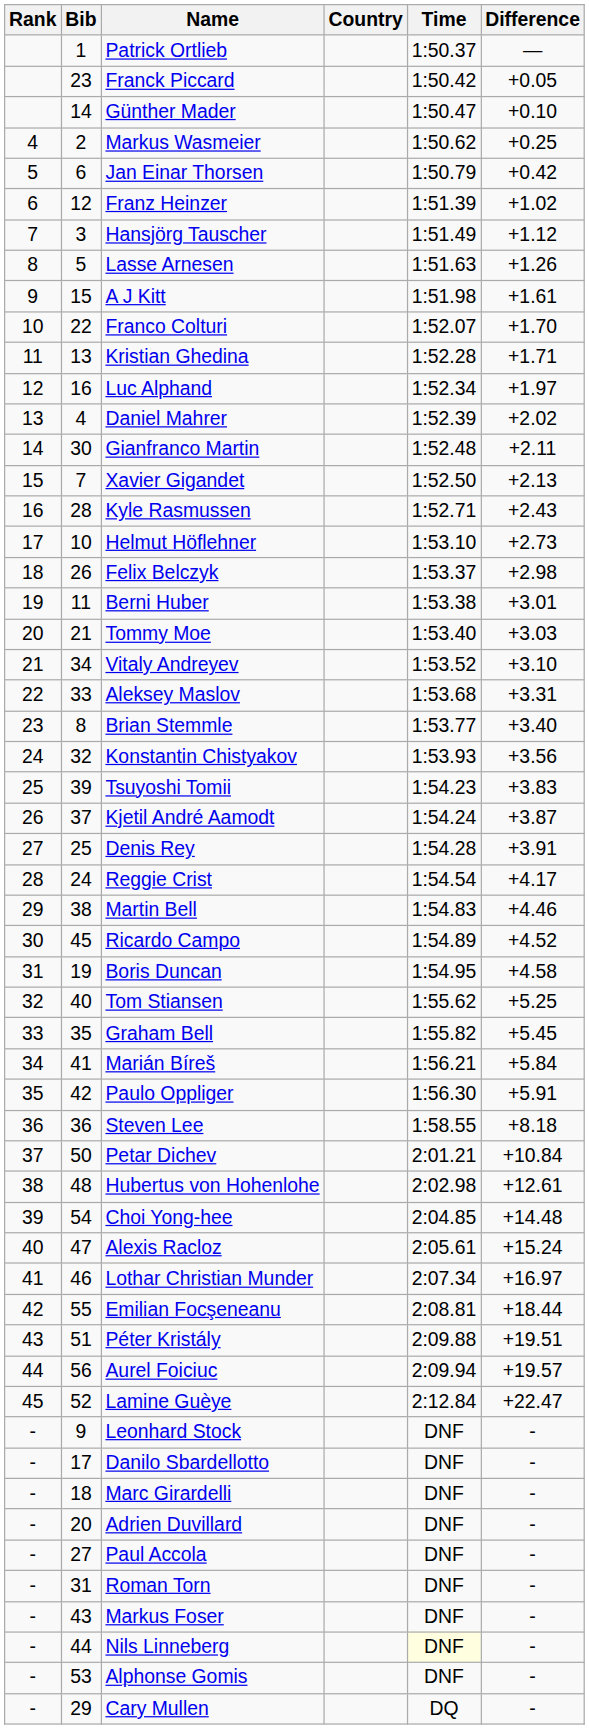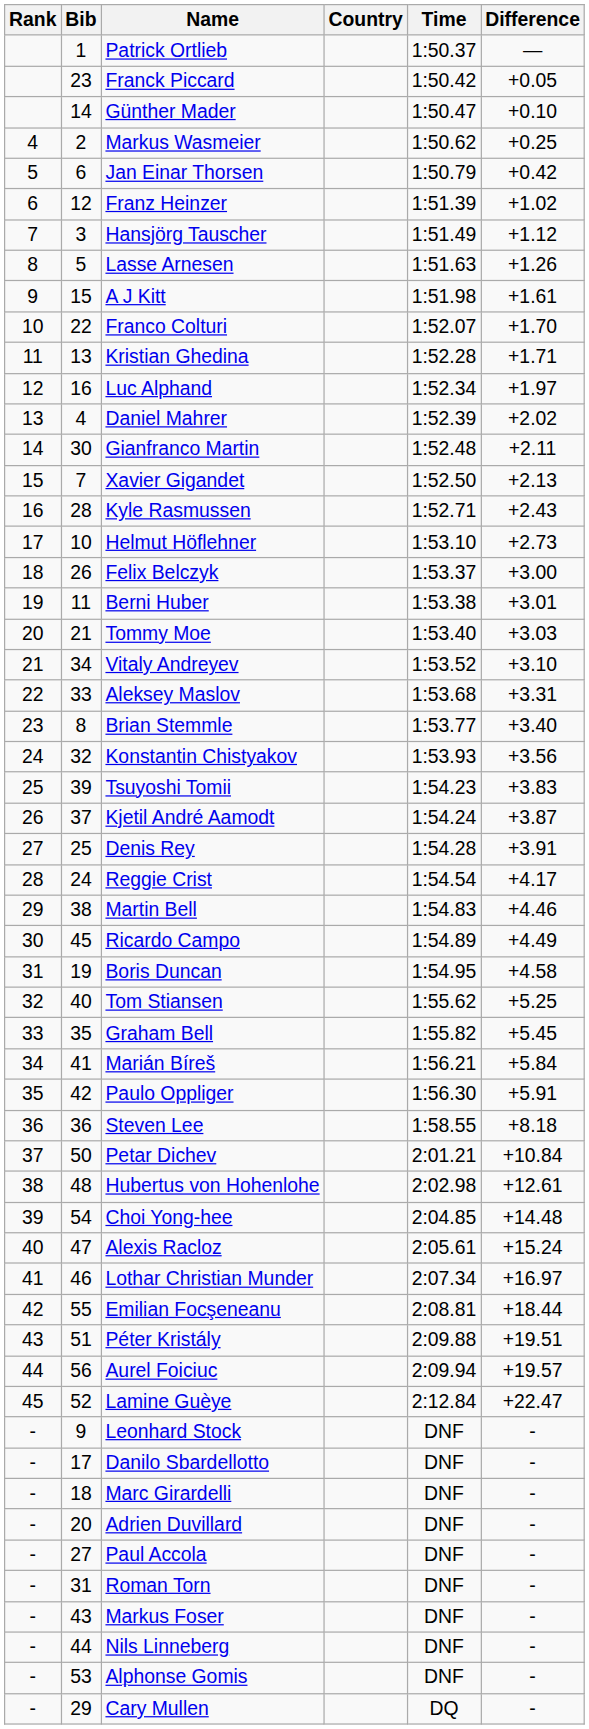 <table class="wikitable sortable" style="text-align:center">
 <tr>
 <th>Rank</th>
 <th>Bib</th>
 <th>Name</th>
 <th>Country</th>
 <th>Time</th>
 <th>Difference</th>
 </tr>
 <tr>
 <td></td>
 <td>1</td>
 <td align=left><a href='#'>Patrick Ortlieb</a></td>
 <td align=left></td>
 <td>1:50.37</td>
 <td>—</td>
 </tr>
 <tr>
 <td></td>
 <td>23</td>
 <td align=left><a href='#'>Franck Piccard</a></td>
 <td align=left></td>
 <td>1:50.42</td>
 <td>+0.05</td>
 </tr>
 <tr>
 <td></td>
 <td>14</td>
 <td align=left><a href='#'>Günther Mader</a></td>
 <td align=left></td>
 <td>1:50.47</td>
 <td>+0.10</td>
 </tr>
 <tr>
 <td>4</td>
 <td>2</td>
 <td align=left><a href='#'>Markus Wasmeier</a></td>
 <td align=left></td>
 <td>1:50.62</td>
 <td>+0.25</td>
 </tr>
 <tr>
 <td>5</td>
 <td>6</td>
 <td align=left><a href='#'>Jan Einar Thorsen</a></td>
 <td align=left></td>
 <td>1:50.79</td>
 <td>+0.42</td>
 </tr>
 <tr>
 <td>6</td>
 <td>12</td>
 <td align=left><a href='#'>Franz Heinzer</a></td>
 <td align=left></td>
 <td>1:51.39</td>
 <td>+1.02</td>
 </tr>
 <tr>
 <td>7</td>
 <td>3</td>
 <td align=left><a href='#'>Hansjörg Tauscher</a></td>
 <td align=left></td>
 <td>1:51.49</td>
 <td>+1.12</td>
 </tr>
 <tr>
 <td>8</td>
 <td>5</td>
 <td align=left><a href='#'>Lasse Arnesen</a></td>
 <td align=left></td>
 <td>1:51.63</td>
 <td>+1.26</td>
 </tr>
 <tr>
 <td>9</td>
 <td>15</td>
 <td align=left><a href='#'>A J Kitt</a></td>
 <td align=left></td>
 <td>1:51.98</td>
 <td>+1.61</td>
 </tr>
 <tr>
 <td>10</td>
 <td>22</td>
 <td align=left><a href='#'>Franco Colturi</a></td>
 <td align=left></td>
 <td>1:52.07</td>
 <td>+1.70</td>
 </tr>
 <tr>
 <td>11</td>
 <td>13</td>
 <td align=left><a href='#'>Kristian Ghedina</a></td>
 <td align=left></td>
 <td>1:52.28</td>
 <td>+1.71</td>
 </tr>
 <tr>
 <td>12</td>
 <td>16</td>
 <td align=left><a href='#'>Luc Alphand</a></td>
 <td align=left></td>
 <td>1:52.34</td>
 <td>+1.97</td>
 </tr>
 <tr>
 <td>13</td>
 <td>4</td>
 <td align=left><a href='#'>Daniel Mahrer</a></td>
 <td align=left></td>
 <td>1:52.39</td>
 <td>+2.02</td>
 </tr>
 <tr>
 <td>14</td>
 <td>30</td>
 <td align=left><a href='#'>Gianfranco Martin</a></td>
 <td align=left></td>
 <td>1:52.48</td>
 <td>+2.11</td>
 </tr>
 <tr>
 <td>15</td>
 <td>7</td>
 <td align=left><a href='#'>Xavier Gigandet</a></td>
 <td align=left></td>
 <td>1:52.50</td>
 <td>+2.13</td>
 </tr>
 <tr>
 <td>16</td>
 <td>28</td>
 <td align=left><a href='#'>Kyle Rasmussen</a></td>
 <td align=left></td>
 <td>1:52.71</td>
 <td>+2.43</td>
 </tr>
 <tr>
 <td>17</td>
 <td>10</td>
 <td align=left><a href='#'>Helmut Höflehner</a></td>
 <td align=left></td>
 <td>1:53.10</td>
 <td>+2.73</td>
 </tr>
 <tr>
 <td>18</td>
 <td>26</td>
 <td align=left><a href='#'>Felix Belczyk</a></td>
 <td align=left></td>
 <td>1:53.37</td>
-<td>+2.98</td>
+<td>+3.00</td>
 </tr>
 <tr>
 <td>19</td>
 <td>11</td>
 <td align=left><a href='#'>Berni Huber</a></td>
 <td align=left></td>
 <td>1:53.38</td>
 <td>+3.01</td>
 </tr>
 <tr>
 <td>20</td>
 <td>21</td>
 <td align=left><a href='#'>Tommy Moe</a></td>
 <td align=left></td>
 <td>1:53.40</td>
 <td>+3.03</td>
 </tr>
 <tr>
 <td>21</td>
 <td>34</td>
 <td align=left><a href='#'>Vitaly Andreyev</a></td>
 <td align=left></td>
 <td>1:53.52</td>
 <td>+3.10</td>
 </tr>
 <tr>
 <td>22</td>
 <td>33</td>
 <td align=left><a href='#'>Aleksey Maslov</a></td>
 <td align=left></td>
 <td>1:53.68</td>
 <td>+3.31</td>
 </tr>
 <tr>
 <td>23</td>
 <td>8</td>
 <td align=left><a href='#'>Brian Stemmle</a></td>
 <td align=left></td>
 <td>1:53.77</td>
 <td>+3.40</td>
 </tr>
 <tr>
 <td>24</td>
 <td>32</td>
 <td align=left><a href='#'>Konstantin Chistyakov</a></td>
 <td align=left></td>
 <td>1:53.93</td>
 <td>+3.56</td>
 </tr>
 <tr>
 <td>25</td>
 <td>39</td>
 <td align=left><a href='#'>Tsuyoshi Tomii</a></td>
 <td align=left></td>
 <td>1:54.23</td>
 <td>+3.83</td>
 </tr>
 <tr>
 <td>26</td>
 <td>37</td>
 <td align=left><a href='#'>Kjetil André Aamodt</a></td>
 <td align=left></td>
 <td>1:54.24</td>
 <td>+3.87</td>
 </tr>
 <tr>
 <td>27</td>
 <td>25</td>
 <td align=left><a href='#'>Denis Rey</a></td>
 <td align=left></td>
 <td>1:54.28</td>
 <td>+3.91</td>
 </tr>
 <tr>
 <td>28</td>
 <td>24</td>
 <td align=left><a href='#'>Reggie Crist</a></td>
 <td align=left></td>
 <td>1:54.54</td>
 <td>+4.17</td>
 </tr>
 <tr>
 <td>29</td>
 <td>38</td>
 <td align=left><a href='#'>Martin Bell</a></td>
 <td align=left></td>
 <td>1:54.83</td>
 <td>+4.46</td>
 </tr>
 <tr>
 <td>30</td>
 <td>45</td>
 <td align=left><a href='#'>Ricardo Campo</a></td>
 <td align=left></td>
 <td>1:54.89</td>
-<td>+4.52</td>
+<td>+4.49</td>
 </tr>
 <tr>
 <td>31</td>
 <td>19</td>
 <td align=left><a href='#'>Boris Duncan</a></td>
 <td align=left></td>
 <td>1:54.95</td>
 <td>+4.58</td>
 </tr>
 <tr>
 <td>32</td>
 <td>40</td>
 <td align=left><a href='#'>Tom Stiansen</a></td>
 <td align=left></td>
 <td>1:55.62</td>
 <td>+5.25</td>
 </tr>
 <tr>
 <td>33</td>
 <td>35</td>
 <td align=left><a href='#'>Graham Bell</a></td>
 <td align=left></td>
 <td>1:55.82</td>
 <td>+5.45</td>
 </tr>
 <tr>
 <td>34</td>
 <td>41</td>
 <td align=left><a href='#'>Marián Bíreš</a></td>
 <td align=left></td>
 <td>1:56.21</td>
 <td>+5.84</td>
 </tr>
 <tr>
 <td>35</td>
 <td>42</td>
 <td align=left><a href='#'>Paulo Oppliger</a></td>
 <td align=left></td>
 <td>1:56.30</td>
 <td>+5.91</td>
 </tr>
 <tr>
 <td>36</td>
 <td>36</td>
 <td align=left><a href='#'>Steven Lee</a></td>
 <td align=left></td>
 <td>1:58.55</td>
 <td>+8.18</td>
 </tr>
 <tr>
 <td>37</td>
 <td>50</td>
 <td align=left><a href='#'>Petar Dichev</a></td>
 <td align=left></td>
 <td>2:01.21</td>
 <td>+10.84</td>
 </tr>
 <tr>
 <td>38</td>
 <td>48</td>
 <td align=left><a href='#'>Hubertus von Hohenlohe</a></td>
 <td align=left></td>
 <td>2:02.98</td>
 <td>+12.61</td>
 </tr>
 <tr>
 <td>39</td>
 <td>54</td>
 <td align=left><a href='#'>Choi Yong-hee</a></td>
 <td align=left></td>
 <td>2:04.85</td>
 <td>+14.48</td>
 </tr>
 <tr>
 <td>40</td>
 <td>47</td>
 <td align=left><a href='#'>Alexis Racloz</a></td>
 <td align=left></td>
 <td>2:05.61</td>
 <td>+15.24</td>
 </tr>
 <tr>
 <td>41</td>
 <td>46</td>
 <td align=left><a href='#'>Lothar Christian Munder</a></td>
 <td align=left></td>
 <td>2:07.34</td>
 <td>+16.97</td>
 </tr>
 <tr>
 <td>42</td>
 <td>55</td>
 <td align=left><a href='#'>Emilian Focşeneanu</a></td>
 <td align=left></td>
 <td>2:08.81</td>
 <td>+18.44</td>
 </tr>
 <tr>
 <td>43</td>
 <td>51</td>
 <td align=left><a href='#'>Péter Kristály</a></td>
 <td align=left></td>
 <td>2:09.88</td>
 <td>+19.51</td>
 </tr>
 <tr>
 <td>44</td>
 <td>56</td>
 <td align=left><a href='#'>Aurel Foiciuc</a></td>
 <td align=left></td>
 <td>2:09.94</td>
 <td>+19.57</td>
 </tr>
 <tr>
 <td>45</td>
 <td>52</td>
 <td align=left><a href='#'>Lamine Guèye</a></td>
 <td align=left></td>
 <td>2:12.84</td>
 <td>+22.47</td>
 </tr>
 <tr>
 <td>-</td>
 <td>9</td>
 <td align=left><a href='#'>Leonhard Stock</a></td>
 <td align=left></td>
 <td>DNF</td>
 <td>-</td>
 </tr>
 <tr>
 <td>-</td>
 <td>17</td>
 <td align=left><a href='#'>Danilo Sbardellotto</a></td>
 <td align=left></td>
 <td>DNF</td>
 <td>-</td>
 </tr>
 <tr>
 <td>-</td>
 <td>18</td>
 <td align=left><a href='#'>Marc Girardelli</a></td>
 <td align=left></td>
 <td>DNF</td>
 <td>-</td>
 </tr>
 <tr>
 <td>-</td>
 <td>20</td>
 <td align=left><a href='#'>Adrien Duvillard</a></td>
 <td align=left></td>
 <td>DNF</td>
 <td>-</td>
 </tr>
 <tr>
 <td>-</td>
 <td>27</td>
 <td align=left><a href='#'>Paul Accola</a></td>
 <td align=left></td>
 <td>DNF</td>
 <td>-</td>
 </tr>
 <tr>
 <td>-</td>
 <td>31</td>
 <td align=left><a href='#'>Roman Torn</a></td>
 <td align=left></td>
 <td>DNF</td>
 <td>-</td>
 </tr>
 <tr>
 <td>-</td>
 <td>43</td>
 <td align=left><a href='#'>Markus Foser</a></td>
 <td align=left></td>
 <td>DNF</td>
 <td>-</td>
 </tr>
 <tr>
 <td>-</td>
 <td>44</td>
 <td align=left><a href='#'>Nils Linneberg</a></td>
 <td align=left></td>
-<td style="background: lightyellow;">DNF</td>
+<td>DNF</td>
 <td>-</td>
 </tr>
 <tr>
 <td>-</td>
 <td>53</td>
 <td align=left><a href='#'>Alphonse Gomis</a></td>
 <td align=left></td>
 <td>DNF</td>
 <td>-</td>
 </tr>
 <tr>
 <td>-</td>
 <td>29</td>
 <td align=left><a href='#'>Cary Mullen</a></td>
 <td align=left></td>
 <td>DQ</td>
 <td>-</td>
 </tr>
 </table>
